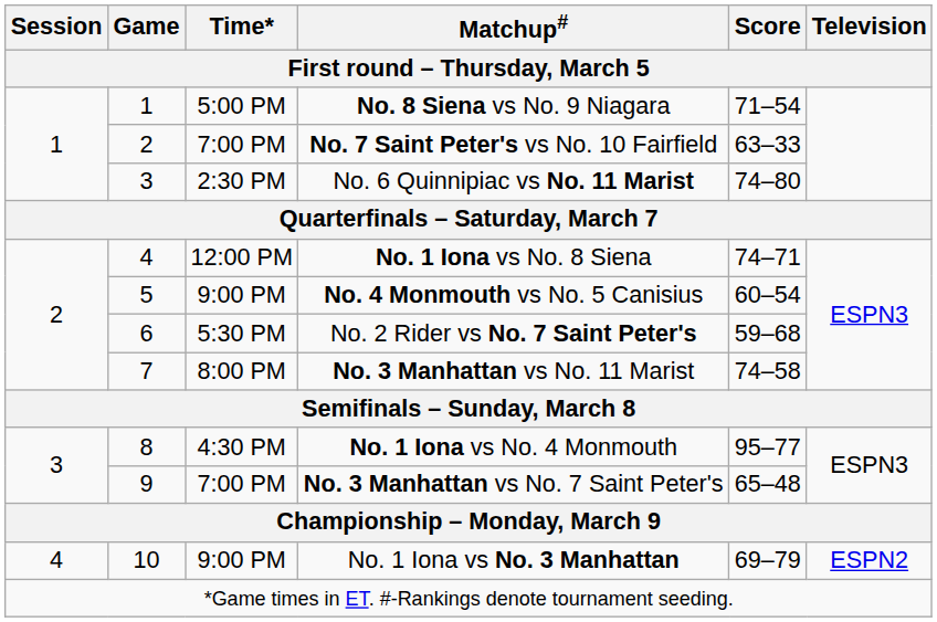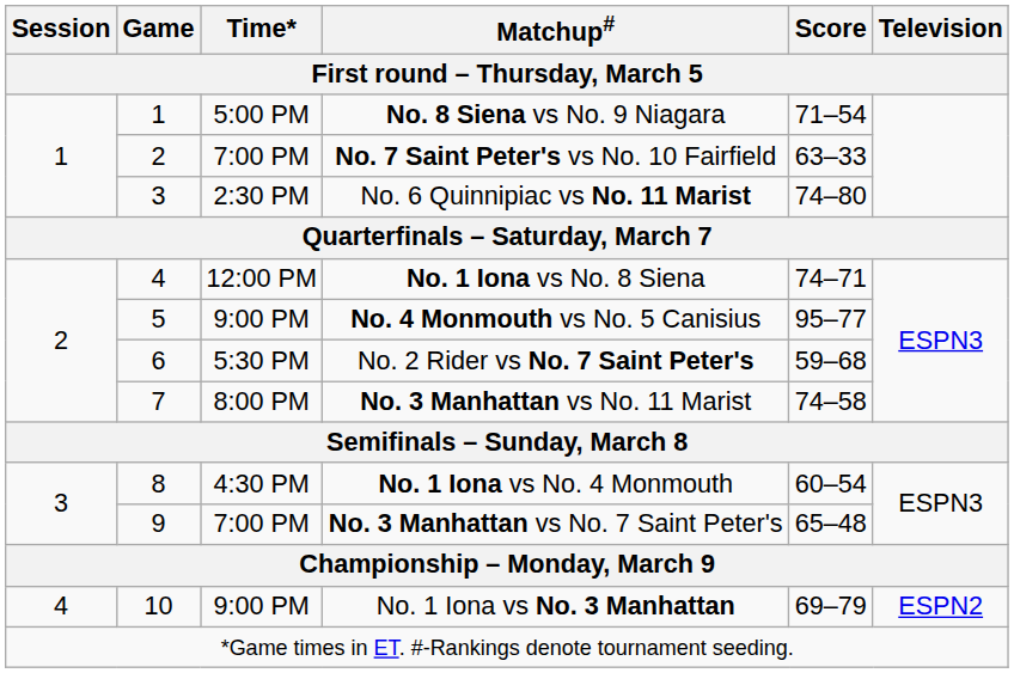 <table class="wikitable" style="text-align:center">
 <tr>
 <th>Session</th>
 <th>Game</th>
 <th>Time*</th>
 <th>Matchup<sup>#</sup></th>
 <th>Score</th>
 <th>Television</th>
 </tr>
 <tr>
 <th colspan=7>First round – Thursday, March 5</th>
 </tr>
 <tr>
 <td rowspan=3>1</td>
 <td>1</td>
 <td>5:00 PM</td>
 <td><strong>No. 8 Siena </strong> vs No. 9 Niagara</td>
 <td>71–54</td>
 <td rowspan=3></td>
 </tr>
 <tr>
 <td>2</td>
 <td>7:00 PM</td>
 <td><strong>No. 7 Saint Peter's</strong> vs No. 10 Fairfield</td>
 <td>63–33</td>
 </tr>
 <tr>
 <td>3</td>
 <td>2:30 PM</td>
 <td>No. 6 Quinnipiac vs <strong>No. 11 Marist</strong></td>
 <td>74–80</td>
 </tr>
 <tr>
 <th colspan=7>Quarterfinals – Saturday, March 7</th>
 </tr>
 <tr>
 <td rowspan=4>2</td>
 <td>4</td>
 <td>12:00 PM</td>
 <td><strong>No. 1 Iona </strong> vs No. 8 Siena</td>
 <td>74–71</td>
 <td rowspan=4><a href='#'>ESPN3</a></td>
 </tr>
 <tr>
 <td>5</td>
 <td>9:00 PM</td>
 <td><strong>No. 4 Monmouth</strong> vs No. 5 Canisius</td>
-<td>60–54</td>
+<td>95–77</td>
 </tr>
 <tr>
 <td>6</td>
 <td>5:30 PM</td>
 <td>No. 2 Rider vs <strong>No. 7 Saint Peter's</strong></td>
 <td>59–68</td>
 </tr>
 <tr>
 <td>7</td>
 <td>8:00 PM</td>
 <td><strong>No. 3 Manhattan</strong> vs No. 11 Marist</td>
 <td>74–58</td>
 </tr>
 <tr>
 <th colspan=7>Semifinals – Sunday, March 8</th>
 </tr>
 <tr>
 <td rowspan=2>3</td>
 <td>8</td>
 <td>4:30 PM</td>
 <td><strong>No. 1 Iona</strong> vs No. 4 Monmouth</td>
-<td>95–77</td>
+<td>60–54</td>
 <td rowspan=2>ESPN3</td>
 </tr>
 <tr>
 <td>9</td>
 <td>7:00 PM</td>
 <td><strong>No. 3 Manhattan</strong> vs No. 7 Saint Peter's</td>
 <td>65–48</td>
 </tr>
 <tr>
 <th colspan=7>Championship – Monday, March 9</th>
 </tr>
 <tr>
 <td>4</td>
 <td>10</td>
 <td>9:00 PM</td>
 <td>No. 1 Iona vs <strong>No. 3 Manhattan</strong></td>
 <td>69–79</td>
 <td><a href='#'>ESPN2</a></td>
 </tr>
 <tr>
 <td colspan=6><small>*Game times in <a href='#'>ET</a>. #-Rankings denote tournament seeding.</small></td>
 </tr>
 </table>
